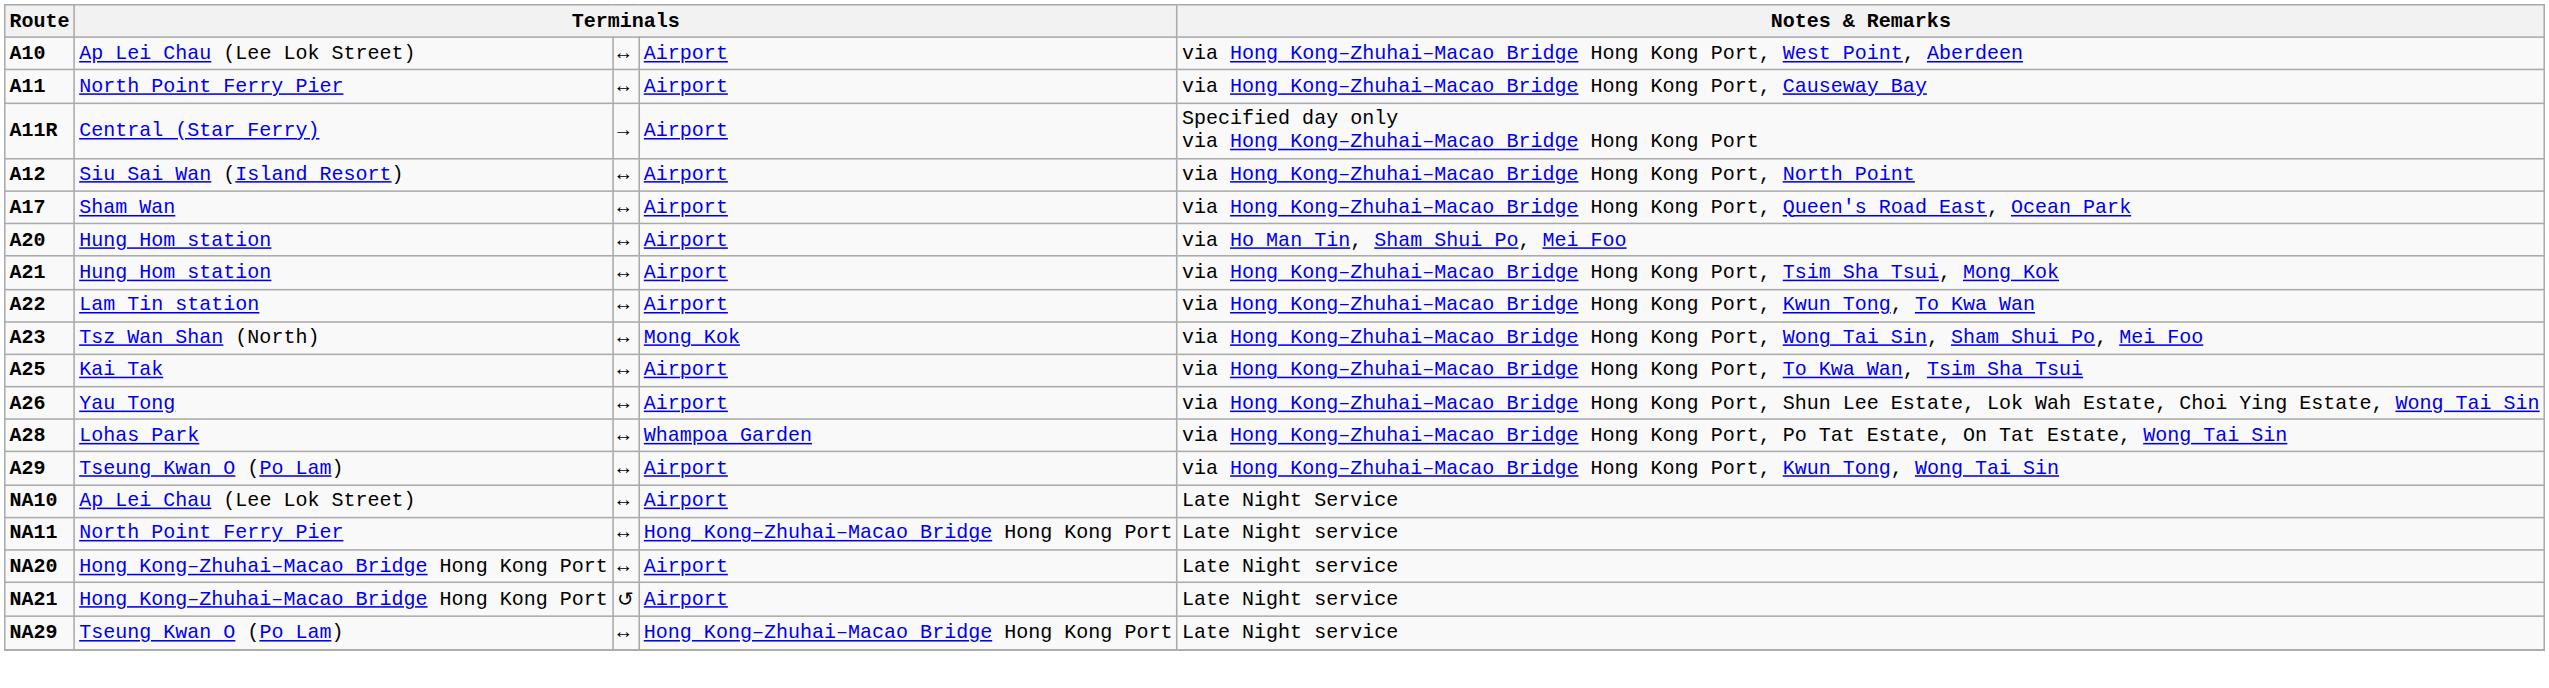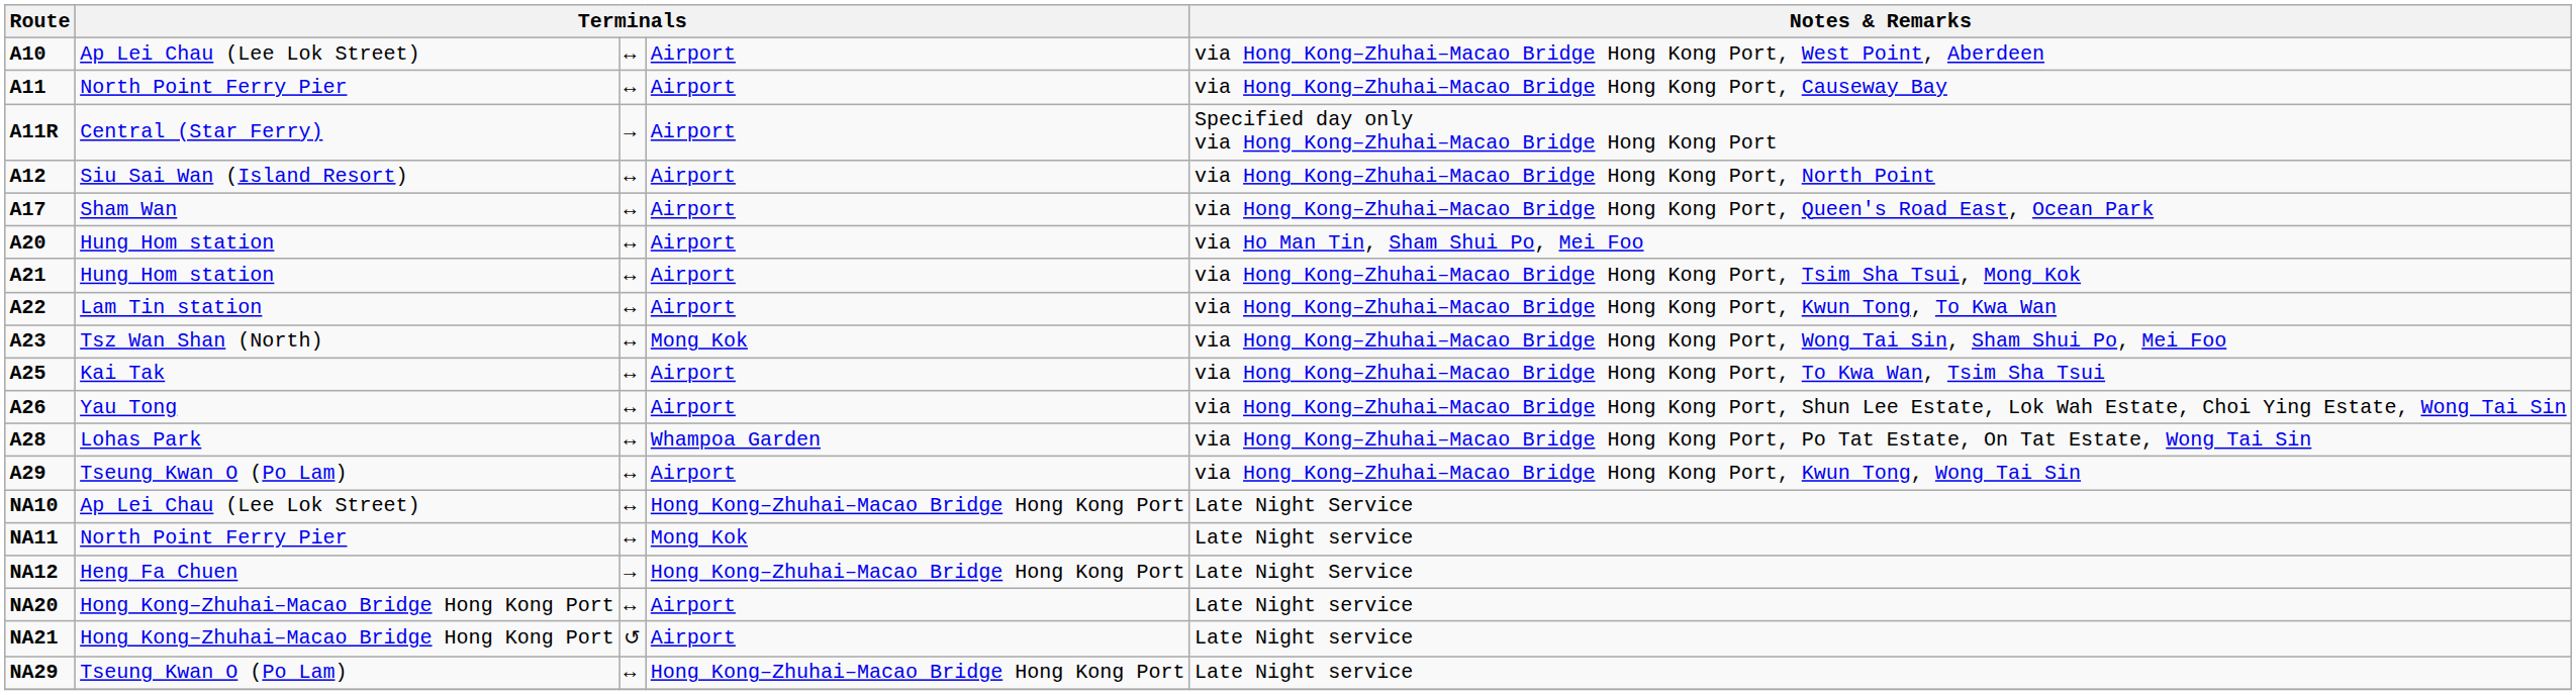 <table class="wikitable">
 <tr>
 <th>Route</th>
 <th colspan=3>Terminals</th>
 <th>Notes & Remarks</th>
 </tr>
 <tr>
 <td><strong>A10</strong></td>
 <td><a href='#'>Ap Lei Chau</a> (Lee Lok Street)</td>
 <td>↔</td>
 <td><a href='#'>Airport</a></td>
 <td>via <a href='#'>Hong Kong–Zhuhai–Macao Bridge</a> Hong Kong Port, <a href='#'>West Point</a>, <a href='#'>Aberdeen</a></td>
 </tr>
 <tr>
 <td><strong>A11</strong></td>
 <td><a href='#'>North Point Ferry Pier</a></td>
 <td>↔</td>
 <td><a href='#'>Airport</a></td>
 <td>via <a href='#'>Hong Kong–Zhuhai–Macao Bridge</a> Hong Kong Port, <a href='#'>Causeway Bay</a></td>
 </tr>
 <tr>
 <td><strong>A11R</strong></td>
 <td><a href='#'>Central (Star Ferry)</a></td>
 <td>→</td>
 <td><a href='#'>Airport</a></td>
 <td>Specified day only <br> via <a href='#'>Hong Kong–Zhuhai–Macao Bridge</a> Hong Kong Port</td>
 </tr>
 <tr>
 <td><strong>A12</strong></td>
 <td><a href='#'>Siu Sai Wan</a> (<a href='#'>Island Resort</a>)</td>
 <td>↔</td>
 <td><a href='#'>Airport</a></td>
 <td>via <a href='#'>Hong Kong–Zhuhai–Macao Bridge</a> Hong Kong Port, <a href='#'>North Point</a></td>
 </tr>
 <tr>
 <td><strong>A17</strong></td>
 <td><a href='#'>Sham Wan</a></td>
 <td>↔</td>
 <td><a href='#'>Airport</a></td>
 <td>via <a href='#'>Hong Kong–Zhuhai–Macao Bridge</a> Hong Kong Port, <a href='#'>Queen's Road East</a>, <a href='#'>Ocean Park</a></td>
 </tr>
 <tr>
 <td><strong>A20</strong></td>
 <td><a href='#'>Hung Hom station</a></td>
 <td>↔</td>
 <td><a href='#'>Airport</a></td>
 <td>via <a href='#'>Ho Man Tin</a>, <a href='#'>Sham Shui Po</a>, <a href='#'>Mei Foo</a></td>
 </tr>
 <tr>
 <td><strong>A21</strong></td>
 <td><a href='#'>Hung Hom station</a></td>
 <td>↔</td>
 <td><a href='#'>Airport</a></td>
 <td>via <a href='#'>Hong Kong–Zhuhai–Macao Bridge</a> Hong Kong Port, <a href='#'>Tsim Sha Tsui</a>, <a href='#'>Mong Kok</a></td>
 </tr>
 <tr>
 <td><strong>A22</strong></td>
 <td><a href='#'>Lam Tin station</a></td>
 <td>↔</td>
 <td><a href='#'>Airport</a></td>
 <td>via <a href='#'>Hong Kong–Zhuhai–Macao Bridge</a> Hong Kong Port, <a href='#'>Kwun Tong</a>, <a href='#'>To Kwa Wan</a></td>
 </tr>
 <tr>
 <td><strong>A23</strong></td>
 <td><a href='#'>Tsz Wan Shan</a> (North)</td>
 <td>↔</td>
 <td><a href='#'>Mong Kok</a></td>
 <td>via <a href='#'>Hong Kong–Zhuhai–Macao Bridge</a> Hong Kong Port, <a href='#'>Wong Tai Sin</a>, <a href='#'>Sham Shui Po</a>, <a href='#'>Mei Foo</a></td>
 </tr>
 <tr>
 <td><strong>A25</strong></td>
 <td><a href='#'>Kai Tak</a></td>
 <td>↔</td>
 <td><a href='#'>Airport</a></td>
 <td>via <a href='#'>Hong Kong–Zhuhai–Macao Bridge</a> Hong Kong Port, <a href='#'>To Kwa Wan</a>, <a href='#'>Tsim Sha Tsui</a></td>
 </tr>
 <tr>
 <td><strong>A26</strong></td>
 <td><a href='#'>Yau Tong</a></td>
 <td>↔</td>
 <td><a href='#'>Airport</a></td>
 <td>via <a href='#'>Hong Kong–Zhuhai–Macao Bridge</a> Hong Kong Port, Shun Lee Estate, Lok Wah Estate, Choi Ying Estate, <a href='#'>Wong Tai Sin</a></td>
 </tr>
 <tr>
 <td><strong>A28</strong></td>
 <td><a href='#'>Lohas Park</a></td>
 <td>↔</td>
 <td><a href='#'>Whampoa Garden</a></td>
 <td>via <a href='#'>Hong Kong–Zhuhai–Macao Bridge</a> Hong Kong Port, Po Tat Estate, On Tat Estate, <a href='#'>Wong Tai Sin</a></td>
 </tr>
 <tr>
 <td><strong>A29</strong></td>
 <td><a href='#'>Tseung Kwan O</a> (<a href='#'>Po Lam</a>)</td>
 <td>↔</td>
 <td><a href='#'>Airport</a></td>
 <td>via <a href='#'>Hong Kong–Zhuhai–Macao Bridge</a> Hong Kong Port, <a href='#'>Kwun Tong</a>, <a href='#'>Wong Tai Sin</a></td>
 </tr>
 <tr>
 <td><strong>NA10</strong></td>
 <td><a href='#'>Ap Lei Chau</a> (Lee Lok Street)</td>
 <td>↔</td>
-<td><a href='#'>Airport</a></td>
+<td><a href='#'>Hong Kong–Zhuhai–Macao Bridge</a> Hong Kong Port</td>
 <td>Late Night Service</td>
 </tr>
 <tr>
 <td><strong>NA11</strong></td>
 <td><a href='#'>North Point Ferry Pier</a></td>
 <td>↔</td>
+<td><a href='#'>Mong Kok</a></td>
+<td>Late Night service</td>
+</tr>
+<tr>
+<td><strong>NA12</strong></td>
+<td><a href='#'>Heng Fa Chuen</a></td>
+<td>→</td>
 <td><a href='#'>Hong Kong–Zhuhai–Macao Bridge</a> Hong Kong Port</td>
-<td>Late Night service</td>
+<td>Late Night Service</td>
 </tr>
 <tr>
 <td><strong>NA20</strong></td>
 <td><a href='#'>Hong Kong–Zhuhai–Macao Bridge</a> Hong Kong Port</td>
 <td>↔</td>
 <td><a href='#'>Airport</a></td>
 <td>Late Night service</td>
 </tr>
 <tr>
 <td><strong>NA21</strong></td>
 <td><a href='#'>Hong Kong–Zhuhai–Macao Bridge</a> Hong Kong Port</td>
 <td>↺</td>
 <td><a href='#'>Airport</a></td>
 <td>Late Night service</td>
 </tr>
 <tr>
 <td><strong>NA29</strong></td>
 <td><a href='#'>Tseung Kwan O</a> (<a href='#'>Po Lam</a>)</td>
 <td>↔</td>
 <td><a href='#'>Hong Kong–Zhuhai–Macao Bridge</a> Hong Kong Port</td>
 <td>Late Night service</td>
 </tr>
 <tr>
 </tr>
 </table>
